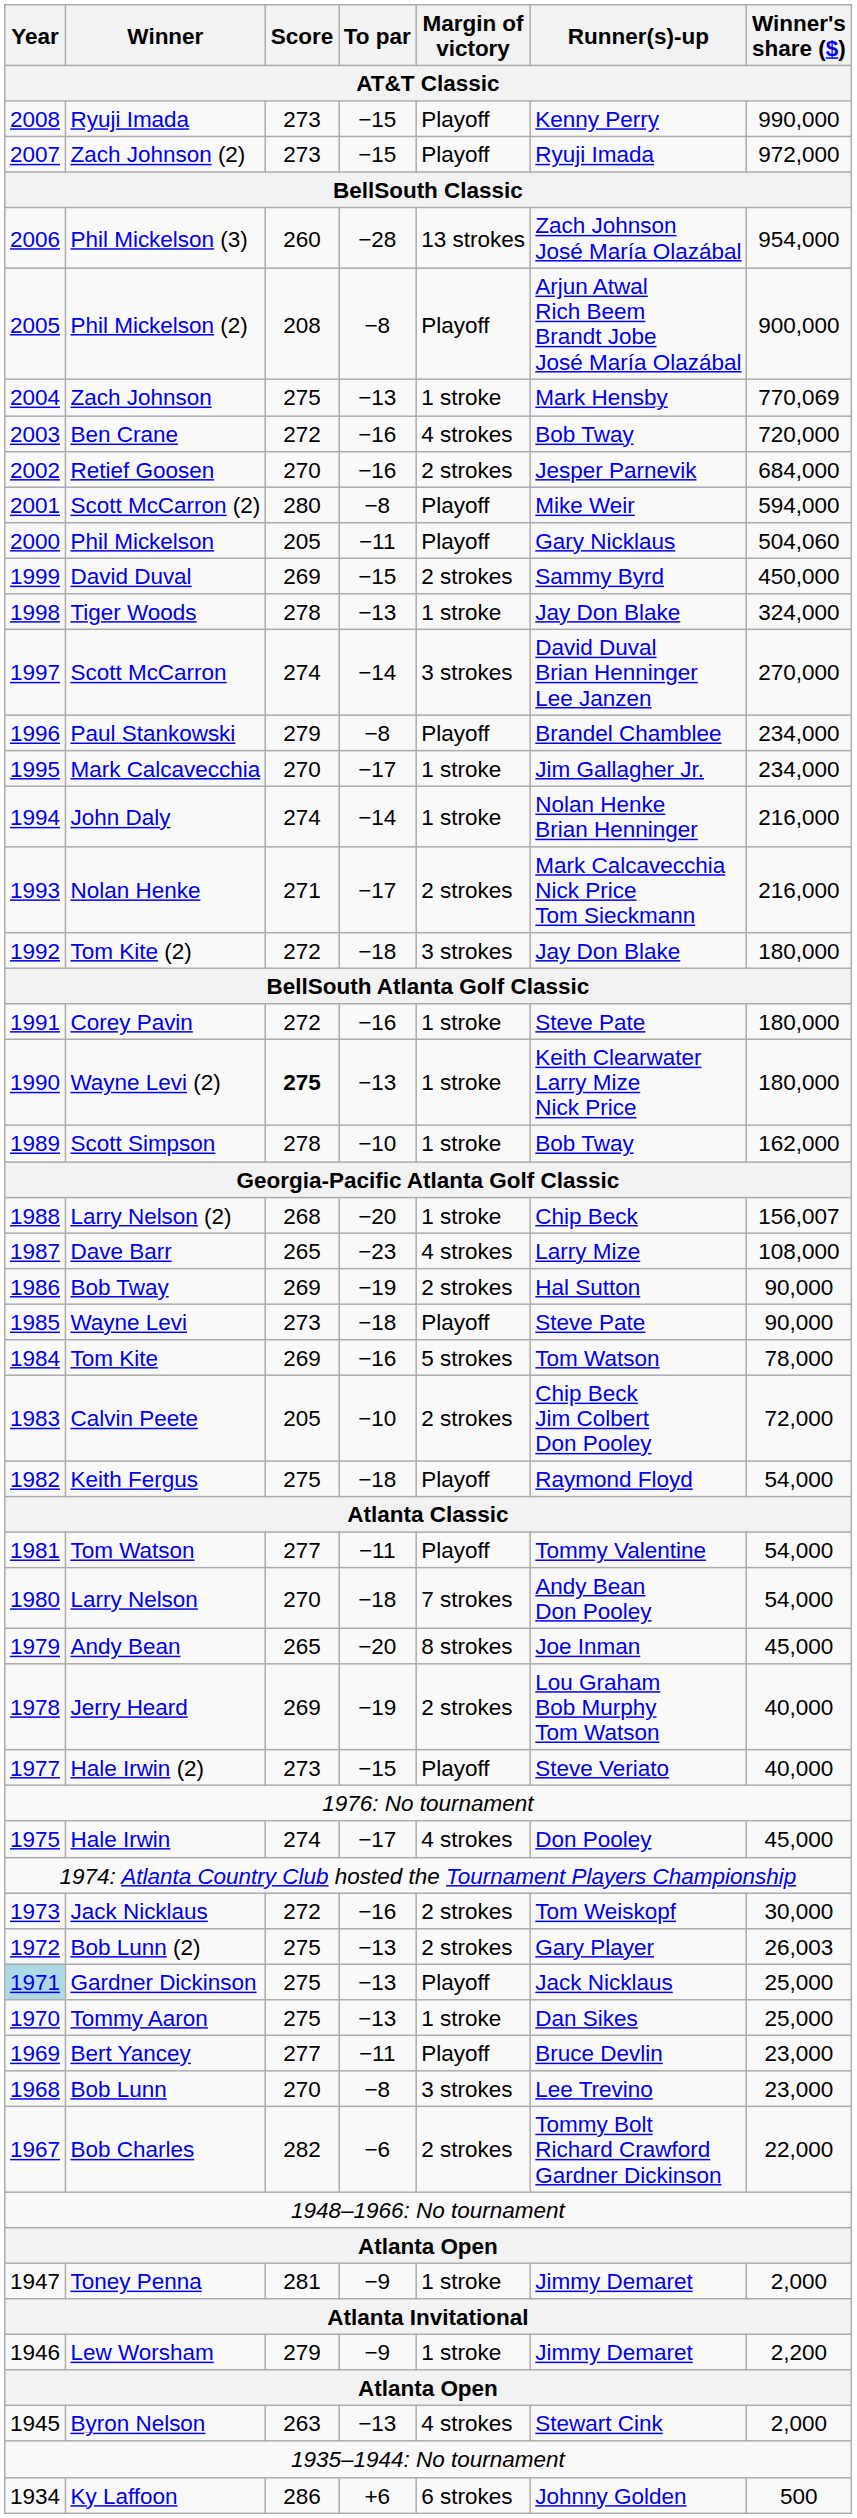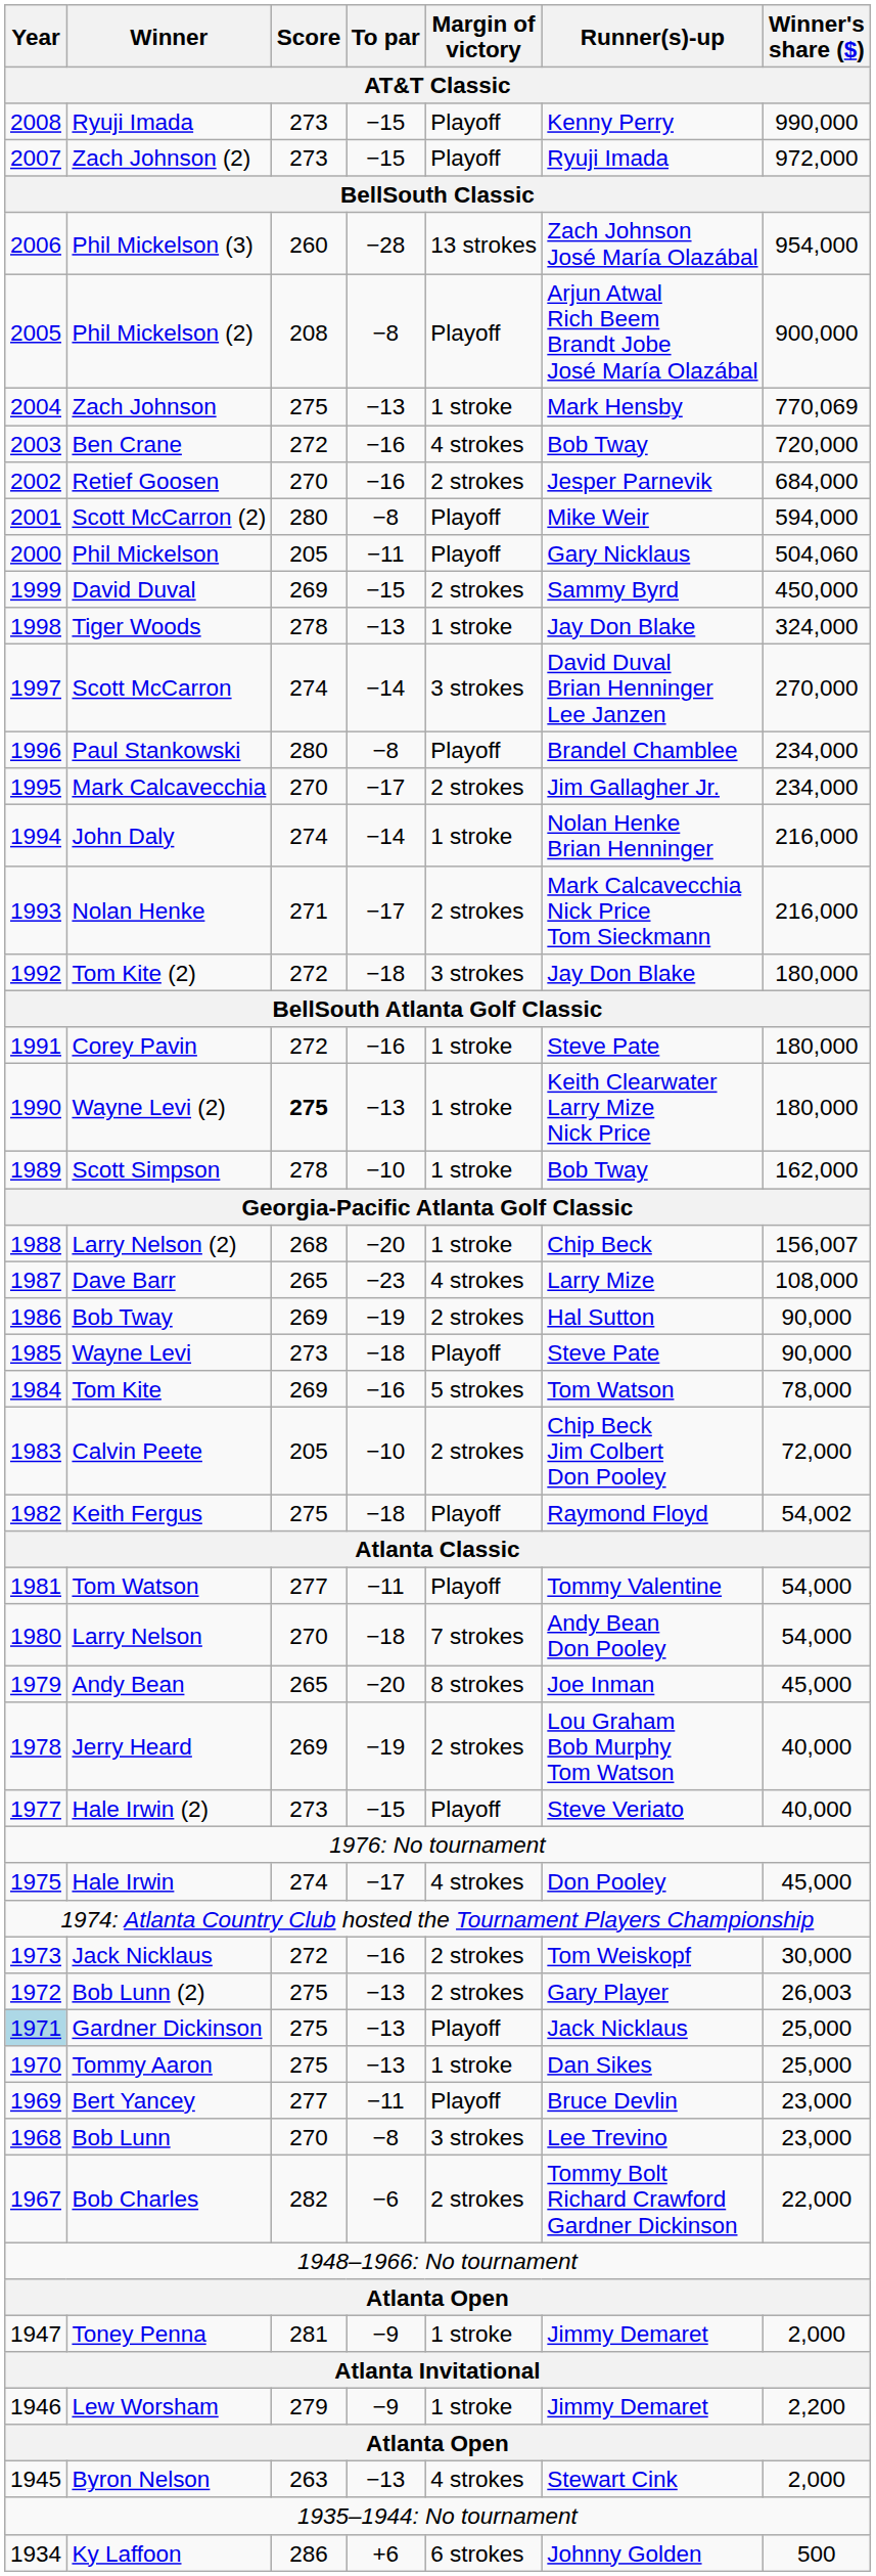 <table class=wikitable style="font-size:95%">
 <tr>
 <th>Year</th>
 <th>Winner</th>
 <th>Score</th>
 <th>To par</th>
 <th>Margin of<br>victory</th>
 <th>Runner(s)-up</th>
 <th>Winner's<br>share (<a href='#'>$</a>)</th>
 </tr>
 <tr>
 <th colspan=8>AT&T Classic</th>
 </tr>
 <tr>
 <td><a href='#'>2008</a></td>
 <td> <a href='#'>Ryuji Imada</a></td>
 <td align=center>273</td>
 <td align=center>−15</td>
 <td>Playoff</td>
 <td> <a href='#'>Kenny Perry</a></td>
 <td align=center>990,000</td>
 </tr>
 <tr>
 <td><a href='#'>2007</a></td>
 <td> <a href='#'>Zach Johnson</a> (2)</td>
 <td align=center>273</td>
 <td align=center>−15</td>
 <td>Playoff</td>
 <td> <a href='#'>Ryuji Imada</a></td>
 <td align=center>972,000</td>
 </tr>
 <tr>
 <th colspan=8>BellSouth Classic</th>
 </tr>
 <tr>
 <td><a href='#'>2006</a></td>
 <td> <a href='#'>Phil Mickelson</a> (3)</td>
 <td align=center>260</td>
 <td align=center>−28</td>
 <td>13 strokes</td>
 <td> <a href='#'>Zach Johnson</a><br> <a href='#'>José María Olazábal</a></td>
 <td align=center>954,000</td>
 </tr>
 <tr>
 <td><a href='#'>2005</a></td>
 <td> <a href='#'>Phil Mickelson</a> (2)</td>
 <td align=center>208</td>
 <td align=center>−8</td>
 <td>Playoff</td>
 <td> <a href='#'>Arjun Atwal</a><br> <a href='#'>Rich Beem</a><br> <a href='#'>Brandt Jobe</a><br> <a href='#'>José María Olazábal</a></td>
 <td align=center>900,000</td>
 </tr>
 <tr>
 <td><a href='#'>2004</a></td>
 <td> <a href='#'>Zach Johnson</a></td>
 <td align=center>275</td>
 <td align=center>−13</td>
 <td>1 stroke</td>
 <td> <a href='#'>Mark Hensby</a></td>
 <td align=center>770,069</td>
 </tr>
 <tr>
 <td><a href='#'>2003</a></td>
 <td> <a href='#'>Ben Crane</a></td>
 <td align=center>272</td>
 <td align=center>−16</td>
 <td>4 strokes</td>
 <td> <a href='#'>Bob Tway</a></td>
 <td align=center>720,000</td>
 </tr>
 <tr>
 <td><a href='#'>2002</a></td>
 <td> <a href='#'>Retief Goosen</a></td>
 <td align=center>270</td>
 <td align=center>−16</td>
 <td>2 strokes</td>
 <td> <a href='#'>Jesper Parnevik</a></td>
 <td align=center>684,000</td>
 </tr>
 <tr>
 <td><a href='#'>2001</a></td>
 <td> <a href='#'>Scott McCarron</a> (2)</td>
 <td align=center>280</td>
 <td align=center>−8</td>
 <td>Playoff</td>
 <td> <a href='#'>Mike Weir</a></td>
 <td align=center>594,000</td>
 </tr>
 <tr>
 <td><a href='#'>2000</a></td>
 <td> <a href='#'>Phil Mickelson</a></td>
 <td align=center>205</td>
 <td align=center>−11</td>
 <td>Playoff</td>
 <td> <a href='#'>Gary Nicklaus</a></td>
 <td align=center>504,060</td>
 </tr>
 <tr>
 <td><a href='#'>1999</a></td>
 <td> <a href='#'>David Duval</a></td>
 <td align=center>269</td>
 <td align=center>−15</td>
 <td>2 strokes</td>
 <td> <a href='#'>Sammy Byrd</a></td>
 <td align=center>450,000</td>
 </tr>
 <tr>
 <td><a href='#'>1998</a></td>
 <td> <a href='#'>Tiger Woods</a></td>
 <td align=center>278</td>
 <td align=center>−13</td>
 <td>1 stroke</td>
 <td> <a href='#'>Jay Don Blake</a></td>
 <td align=center>324,000</td>
 </tr>
 <tr>
 <td><a href='#'>1997</a></td>
 <td> <a href='#'>Scott McCarron</a></td>
 <td align=center>274</td>
 <td align=center>−14</td>
 <td>3 strokes</td>
 <td> <a href='#'>David Duval</a><br> <a href='#'>Brian Henninger</a><br> <a href='#'>Lee Janzen</a></td>
 <td align=center>270,000</td>
 </tr>
 <tr>
 <td><a href='#'>1996</a></td>
 <td> <a href='#'>Paul Stankowski</a></td>
-<td align=center>279</td>
+<td align=center>280</td>
 <td align=center>−8</td>
 <td>Playoff</td>
 <td> <a href='#'>Brandel Chamblee</a></td>
 <td align=center>234,000</td>
 </tr>
 <tr>
 <td><a href='#'>1995</a></td>
 <td> <a href='#'>Mark Calcavecchia</a></td>
 <td align=center>270</td>
 <td align=center>−17</td>
-<td>1 stroke</td>
+<td>2 strokes</td>
 <td> <a href='#'>Jim Gallagher Jr.</a></td>
 <td align=center>234,000</td>
 </tr>
 <tr>
 <td><a href='#'>1994</a></td>
 <td> <a href='#'>John Daly</a></td>
 <td align=center>274</td>
 <td align=center>−14</td>
 <td>1 stroke</td>
 <td> <a href='#'>Nolan Henke</a><br> <a href='#'>Brian Henninger</a></td>
 <td align=center>216,000</td>
 </tr>
 <tr>
 <td><a href='#'>1993</a></td>
 <td> <a href='#'>Nolan Henke</a></td>
 <td align=center>271</td>
 <td align=center>−17</td>
 <td>2 strokes</td>
 <td> <a href='#'>Mark Calcavecchia</a><br> <a href='#'>Nick Price</a><br> <a href='#'>Tom Sieckmann</a></td>
 <td align=center>216,000</td>
 </tr>
 <tr>
 <td><a href='#'>1992</a></td>
 <td> <a href='#'>Tom Kite</a> (2)</td>
 <td align=center>272</td>
 <td align=center>−18</td>
 <td>3 strokes</td>
 <td> <a href='#'>Jay Don Blake</a></td>
 <td align=center>180,000</td>
 </tr>
 <tr>
 <th colspan=8>BellSouth Atlanta Golf Classic</th>
 </tr>
 <tr>
 <td><a href='#'>1991</a></td>
 <td> <a href='#'>Corey Pavin</a></td>
 <td align=center>272</td>
 <td align=center>−16</td>
 <td>1 stroke</td>
 <td> <a href='#'>Steve Pate</a></td>
 <td align=center>180,000</td>
 </tr>
 <tr>
 <td><a href='#'>1990</a></td>
 <td> <a href='#'>Wayne Levi</a> (2)</td>
 <td align=center><strong>275</strong></td>
 <td align=center>−13</td>
 <td>1 stroke</td>
 <td> <a href='#'>Keith Clearwater</a><br> <a href='#'>Larry Mize</a><br> <a href='#'>Nick Price</a></td>
 <td align=center>180,000</td>
 </tr>
 <tr>
 <td><a href='#'>1989</a></td>
 <td> <a href='#'>Scott Simpson</a></td>
 <td align=center>278</td>
 <td align=center>−10</td>
 <td>1 stroke</td>
 <td> <a href='#'>Bob Tway</a></td>
 <td align=center>162,000</td>
 </tr>
 <tr>
 <th colspan=8>Georgia-Pacific Atlanta Golf Classic</th>
 </tr>
 <tr>
 <td><a href='#'>1988</a></td>
 <td> <a href='#'>Larry Nelson</a> (2)</td>
 <td align=center>268</td>
 <td align=center>−20</td>
 <td>1 stroke</td>
 <td> <a href='#'>Chip Beck</a></td>
 <td align=center>156,007</td>
 </tr>
 <tr>
 <td><a href='#'>1987</a></td>
 <td> <a href='#'>Dave Barr</a></td>
 <td align=center>265</td>
 <td align=center>−23</td>
 <td>4 strokes</td>
 <td> <a href='#'>Larry Mize</a></td>
 <td align=center>108,000</td>
 </tr>
 <tr>
 <td><a href='#'>1986</a></td>
 <td> <a href='#'>Bob Tway</a></td>
 <td align=center>269</td>
 <td align=center>−19</td>
 <td>2 strokes</td>
 <td> <a href='#'>Hal Sutton</a></td>
 <td align=center>90,000</td>
 </tr>
 <tr>
 <td><a href='#'>1985</a></td>
 <td> <a href='#'>Wayne Levi</a></td>
 <td align=center>273</td>
 <td align=center>−18</td>
 <td>Playoff</td>
 <td> <a href='#'>Steve Pate</a></td>
 <td align=center>90,000</td>
 </tr>
 <tr>
 <td><a href='#'>1984</a></td>
 <td> <a href='#'>Tom Kite</a></td>
 <td align=center>269</td>
 <td align=center>−16</td>
 <td>5 strokes</td>
 <td> <a href='#'>Tom Watson</a></td>
 <td align=center>78,000</td>
 </tr>
 <tr>
 <td><a href='#'>1983</a></td>
 <td> <a href='#'>Calvin Peete</a></td>
 <td align=center>205</td>
 <td align=center>−10</td>
 <td>2 strokes</td>
 <td> <a href='#'>Chip Beck</a><br> <a href='#'>Jim Colbert</a><br> <a href='#'>Don Pooley</a></td>
 <td align=center>72,000</td>
 </tr>
 <tr>
 <td><a href='#'>1982</a></td>
 <td> <a href='#'>Keith Fergus</a></td>
 <td align=center>275</td>
 <td align=center>−18</td>
 <td>Playoff</td>
 <td> <a href='#'>Raymond Floyd</a></td>
-<td align=center>54,000</td>
+<td align=center>54,002</td>
 </tr>
 <tr>
 <th colspan=8>Atlanta Classic</th>
 </tr>
 <tr>
 <td><a href='#'>1981</a></td>
 <td> <a href='#'>Tom Watson</a></td>
 <td align=center>277</td>
 <td align=center>−11</td>
 <td>Playoff</td>
 <td> <a href='#'>Tommy Valentine</a></td>
 <td align=center>54,000</td>
 </tr>
 <tr>
 <td><a href='#'>1980</a></td>
 <td> <a href='#'>Larry Nelson</a></td>
 <td align=center>270</td>
 <td align=center>−18</td>
 <td>7 strokes</td>
 <td> <a href='#'>Andy Bean</a><br> <a href='#'>Don Pooley</a></td>
 <td align=center>54,000</td>
 </tr>
 <tr>
 <td><a href='#'>1979</a></td>
 <td> <a href='#'>Andy Bean</a></td>
 <td align=center>265</td>
 <td align=center>−20</td>
 <td>8 strokes</td>
 <td> <a href='#'>Joe Inman</a></td>
 <td align=center>45,000</td>
 </tr>
 <tr>
 <td><a href='#'>1978</a></td>
 <td> <a href='#'>Jerry Heard</a></td>
 <td align=center>269</td>
 <td align=center>−19</td>
 <td>2 strokes</td>
 <td> <a href='#'>Lou Graham</a><br> <a href='#'>Bob Murphy</a><br> <a href='#'>Tom Watson</a></td>
 <td align=center>40,000</td>
 </tr>
 <tr>
 <td><a href='#'>1977</a></td>
 <td> <a href='#'>Hale Irwin</a> (2)</td>
 <td align=center>273</td>
 <td align=center>−15</td>
 <td>Playoff</td>
 <td> <a href='#'>Steve Veriato</a></td>
 <td align=center>40,000</td>
 </tr>
 <tr>
 <td align=center colspan=7><em>1976: No tournament</em></td>
 </tr>
 <tr>
 <td><a href='#'>1975</a></td>
 <td> <a href='#'>Hale Irwin</a></td>
 <td align=center>274</td>
 <td align=center>−17</td>
 <td>4 strokes</td>
 <td> <a href='#'>Don Pooley</a></td>
 <td align=center>45,000</td>
 </tr>
 <tr>
 <td align=center colspan=7><em>1974: <a href='#'>Atlanta Country Club</a> hosted the <a href='#'>Tournament Players Championship</a></em></td>
 </tr>
 <tr>
 <td><a href='#'>1973</a></td>
 <td> <a href='#'>Jack Nicklaus</a></td>
 <td align=center>272</td>
 <td align=center>−16</td>
 <td>2 strokes</td>
 <td> <a href='#'>Tom Weiskopf</a></td>
 <td align=center>30,000</td>
 </tr>
 <tr>
 <td><a href='#'>1972</a></td>
 <td> <a href='#'>Bob Lunn</a> (2)</td>
 <td align=center>275</td>
 <td align=center>−13</td>
 <td>2 strokes</td>
 <td> <a href='#'>Gary Player</a></td>
 <td align=center>26,003</td>
 </tr>
 <tr>
 <td style="background: lightblue;"><a href='#'>1971</a></td>
 <td> <a href='#'>Gardner Dickinson</a></td>
 <td align=center>275</td>
 <td align=center>−13</td>
 <td>Playoff</td>
 <td> <a href='#'>Jack Nicklaus</a></td>
 <td align=center>25,000</td>
 </tr>
 <tr>
 <td><a href='#'>1970</a></td>
 <td> <a href='#'>Tommy Aaron</a></td>
 <td align=center>275</td>
 <td align=center>−13</td>
 <td>1 stroke</td>
 <td> <a href='#'>Dan Sikes</a></td>
 <td align=center>25,000</td>
 </tr>
 <tr>
 <td><a href='#'>1969</a></td>
 <td> <a href='#'>Bert Yancey</a></td>
 <td align=center>277</td>
 <td align=center>−11</td>
 <td>Playoff</td>
 <td> <a href='#'>Bruce Devlin</a></td>
 <td align=center>23,000</td>
 </tr>
 <tr>
 <td><a href='#'>1968</a></td>
 <td> <a href='#'>Bob Lunn</a></td>
 <td align=center>270</td>
 <td align=center>−8</td>
 <td>3 strokes</td>
 <td> <a href='#'>Lee Trevino</a></td>
 <td align=center>23,000</td>
 </tr>
 <tr>
 <td><a href='#'>1967</a></td>
 <td> <a href='#'>Bob Charles</a></td>
 <td align=center>282</td>
 <td align=center>−6</td>
 <td>2 strokes</td>
 <td> <a href='#'>Tommy Bolt</a><br> <a href='#'>Richard Crawford</a><br> <a href='#'>Gardner Dickinson</a></td>
 <td align=center>22,000</td>
 </tr>
 <tr>
 <td colspan=7 align=center><em>1948–1966: No tournament</em></td>
 </tr>
 <tr>
 <th colspan=8>Atlanta Open</th>
 </tr>
 <tr>
 <td>1947</td>
 <td> <a href='#'>Toney Penna</a></td>
 <td align=center>281</td>
 <td align=center>−9</td>
 <td>1 stroke</td>
 <td> <a href='#'>Jimmy Demaret</a></td>
 <td align=center>2,000</td>
 </tr>
 <tr>
 <th colspan=8>Atlanta Invitational</th>
 </tr>
 <tr>
 <td>1946</td>
 <td> <a href='#'>Lew Worsham</a></td>
 <td align=center>279</td>
 <td align=center>−9</td>
 <td>1 stroke</td>
 <td> <a href='#'>Jimmy Demaret</a></td>
 <td align=center>2,200</td>
 </tr>
 <tr>
 <th colspan=8>Atlanta Open</th>
 </tr>
 <tr>
 <td>1945</td>
 <td> <a href='#'>Byron Nelson</a></td>
 <td align=center>263</td>
 <td align=center>−13</td>
 <td>4 strokes</td>
 <td> <a href='#'>Stewart Cink</a></td>
 <td align=center>2,000</td>
 </tr>
 <tr>
 <td colspan=7 align=center><em>1935–1944: No tournament</em></td>
 </tr>
 <tr>
 <td>1934</td>
 <td> <a href='#'>Ky Laffoon</a></td>
 <td align=center>286</td>
 <td align=center>+6</td>
 <td>6 strokes</td>
 <td> <a href='#'>Johnny Golden</a></td>
 <td align=center>500</td>
 </tr>
 </table>
